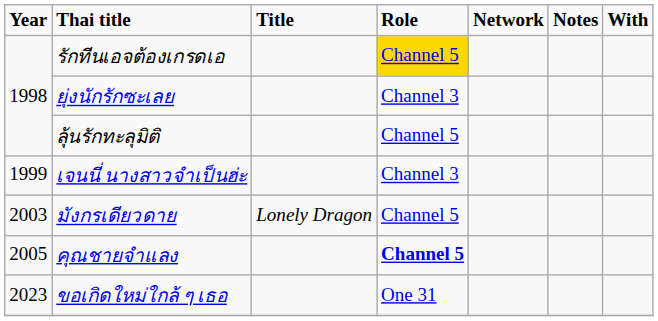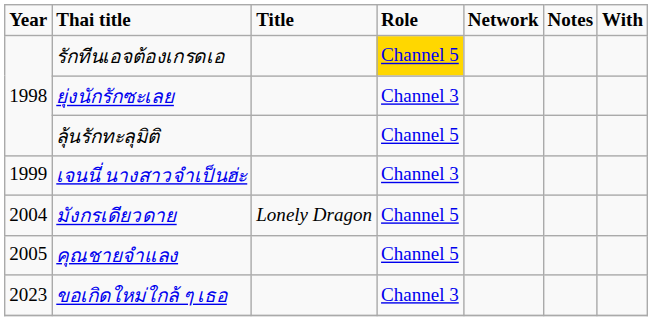 <table class="wikitable" style="font-size: 85%;">
 <tr>
 <td><strong>Year</strong></td>
 <td><strong>Thai title</strong></td>
 <td><strong>Title</strong></td>
 <td><strong>Role</strong></td>
 <td><strong>Network</strong></td>
 <td><strong>Notes</strong></td>
 <td><strong>With</strong></td>
 </tr>
 <tr>
 <td rowspan="3">1998</td>
 <td><em>รักทีนเอจต้องเกรดเอ</em></td>
 <td><em> </em></td>
 <td style="background: gold;"><a href='#'>Channel 5</a></td>
 <td></td>
 <td></td>
 <td></td>
 </tr>
 <tr>
 <td><em><a href='#'>ยุ่งนักรักซะเลย</a></em></td>
 <td><em> </em></td>
 <td><a href='#'>Channel 3</a></td>
 <td></td>
 <td></td>
 <td></td>
 </tr>
 <tr>
 <td><em>ลุ้นรักทะลุมิติ</em></td>
 <td><em> </em></td>
 <td><a href='#'>Channel 5</a></td>
 <td></td>
 <td></td>
 <td></td>
 </tr>
 <tr>
 <td rowspan="1">1999</td>
 <td><em><a href='#'>เจนนี่ นางสาวจำเป็นฮ่ะ</a></em></td>
 <td><em> </em></td>
 <td><a href='#'>Channel 3</a></td>
 <td></td>
 <td></td>
 <td></td>
 </tr>
 <tr>
-<td rowspan="1">2003</td>
+<td rowspan="1">2004</td>
 <td><em><a href='#'>มังกรเดียวดาย</a></em></td>
 <td><em>Lonely Dragon</em></td>
 <td><a href='#'>Channel 5</a></td>
 <td></td>
 <td></td>
 <td></td>
 </tr>
 <tr>
 <td rowspan="1">2005</td>
 <td><em><a href='#'>คุณชายจำแลง</a></em></td>
 <td><em> </em></td>
-<td><strong><a href='#'>Channel 5</a></strong></td>
+<td><a href='#'>Channel 5</a></td>
 <td></td>
 <td></td>
 <td></td>
 </tr>
 <tr>
 <td rowspan="1">2023</td>
 <td><em><a href='#'>ขอเกิดใหม่ใกล้ ๆ เธอ</a></em></td>
 <td><em> </em></td>
-<td><a href='#'>One 31</a></td>
+<td><a href='#'>Channel 3</a></td>
 <td></td>
 <td></td>
 <td></td>
 </tr>
 <tr>
 </tr>
 </table>
